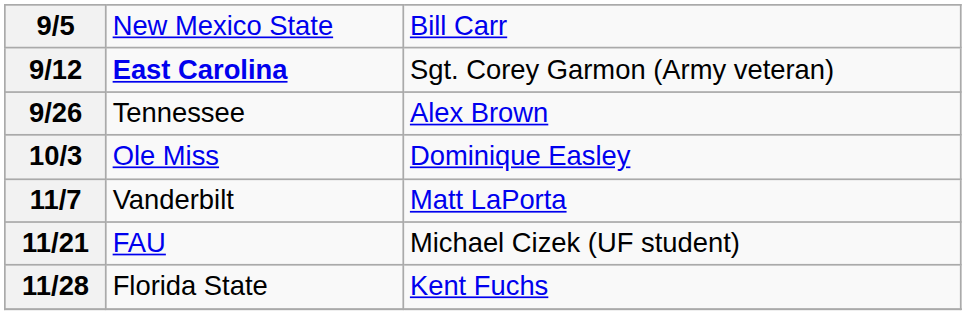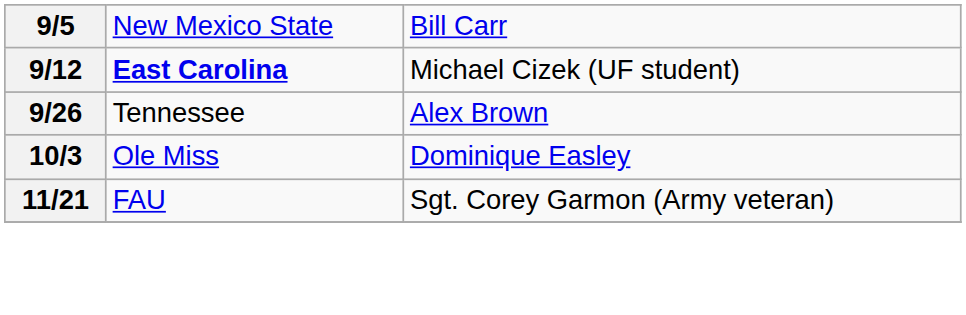 <table class="wikitable" style="width:35em">
 <tr>
 <th>9/5</th>
 <td><a href='#'>New Mexico State</a></td>
 <td><a href='#'>Bill Carr</a></td>
 </tr>
 <tr>
 <th>9/12</th>
 <td><strong><a href='#'>East Carolina</a></strong></td>
-<td>Sgt. Corey Garmon (Army veteran)</td>
+<td>Michael Cizek (UF student)</td>
 </tr>
 <tr>
 <th>9/26</th>
 <td>Tennessee</td>
 <td><a href='#'>Alex Brown</a></td>
 </tr>
 <tr>
 <th>10/3</th>
 <td><a href='#'>Ole Miss</a></td>
 <td><a href='#'>Dominique Easley</a></td>
 </tr>
 <tr>
-<th>11/7</th>
-<td>Vanderbilt</td>
-<td><a href='#'>Matt LaPorta</a></td>
-</tr>
-<tr>
 <th>11/21</th>
 <td><a href='#'>FAU</a></td>
-<td>Michael Cizek (UF student)</td>
-</tr>
-<tr>
-<th>11/28</th>
-<td>Florida State</td>
-<td><a href='#'>Kent Fuchs</a></td>
+<td>Sgt. Corey Garmon (Army veteran)</td>
 </tr>
 <tr>
 </tr>
 </table>
